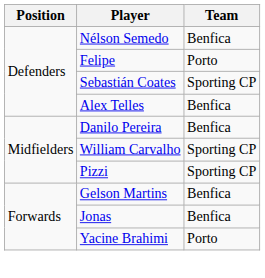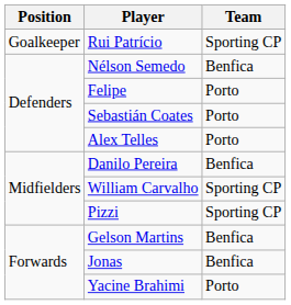 <table class="wikitable">
 <tr>
 <th>Position</th>
 <th>Player</th>
 <th>Team</th>
+</tr>
+<tr>
+<td>Goalkeeper</td>
+<td> <a href='#'>Rui Patrício</a></td>
+<td>Sporting CP</td>
 </tr>
 <tr>
 <td rowspan="4">Defenders</td>
 <td> <a href='#'>Nélson Semedo</a></td>
 <td>Benfica</td>
 </tr>
 <tr>
 <td> <a href='#'>Felipe</a></td>
 <td>Porto</td>
 </tr>
 <tr>
 <td> <a href='#'>Sebastián Coates</a></td>
-<td>Sporting CP</td>
+<td>Porto</td>
 </tr>
 <tr>
 <td> <a href='#'>Alex Telles</a></td>
-<td>Benfica</td>
+<td>Porto</td>
 </tr>
 <tr>
 <td rowspan="3">Midfielders</td>
 <td> <a href='#'>Danilo Pereira</a></td>
 <td>Benfica</td>
 </tr>
 <tr>
 <td> <a href='#'>William Carvalho</a></td>
 <td>Sporting CP</td>
 </tr>
 <tr>
 <td> <a href='#'>Pizzi</a></td>
 <td>Sporting CP</td>
 </tr>
 <tr>
 <td rowspan="3">Forwards</td>
 <td> <a href='#'>Gelson Martins</a></td>
 <td>Benfica</td>
 </tr>
 <tr>
 <td> <a href='#'>Jonas</a></td>
 <td>Benfica</td>
 </tr>
 <tr>
 <td> <a href='#'>Yacine Brahimi</a></td>
 <td>Porto</td>
 </tr>
 </table>
